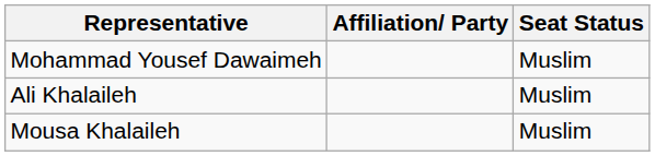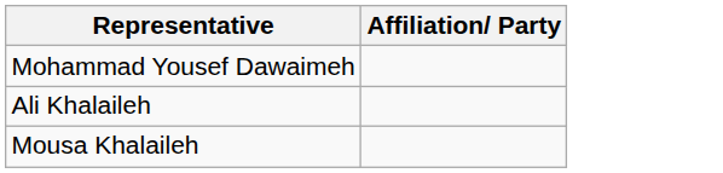 <table class="wikitable">
 <tr>
 <th>Representative</th>
 <th>Affiliation/ Party</th>
-<th>Seat Status</th>
 </tr>
 <tr>
 <td>Mohammad Yousef Dawaimeh</td>
 <td></td>
-<td>Muslim</td>
 </tr>
 <tr>
 <td>Ali Khalaileh</td>
 <td></td>
-<td>Muslim</td>
 </tr>
 <tr>
 <td>Mousa Khalaileh</td>
 <td></td>
-<td>Muslim</td>
 </tr>
 </table>
